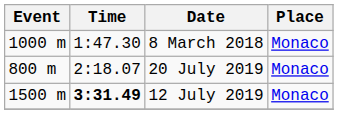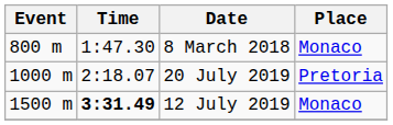 <table class="wikitable">
 <tr>
 <th>Event</th>
 <th>Time</th>
 <th>Date</th>
 <th>Place</th>
 </tr>
 <tr>
-<td>1000 m</td>
+<td>800 m</td>
 <td>1:47.30</td>
 <td>8 March 2018</td>
 <td><a href='#'>Monaco</a></td>
 </tr>
 <tr>
-<td>800 m</td>
+<td>1000 m</td>
 <td>2:18.07</td>
 <td>20 July 2019</td>
-<td><a href='#'>Monaco</a></td>
+<td><a href='#'>Pretoria</a></td>
 </tr>
 <tr>
 <td>1500 m</td>
 <td><strong>3:31.49</strong></td>
 <td>12 July 2019</td>
 <td><a href='#'>Monaco</a></td>
 </tr>
 <tr>
 </tr>
 </table>
